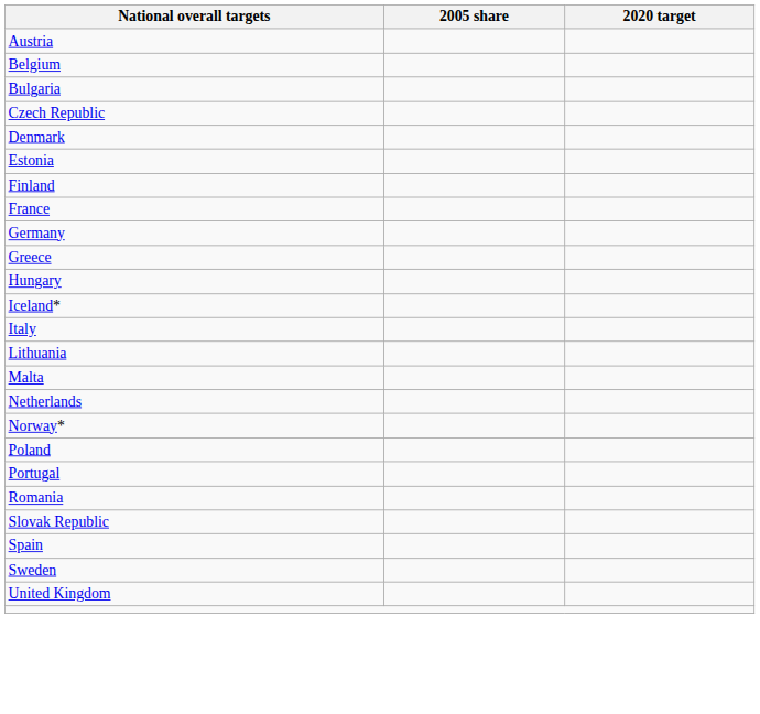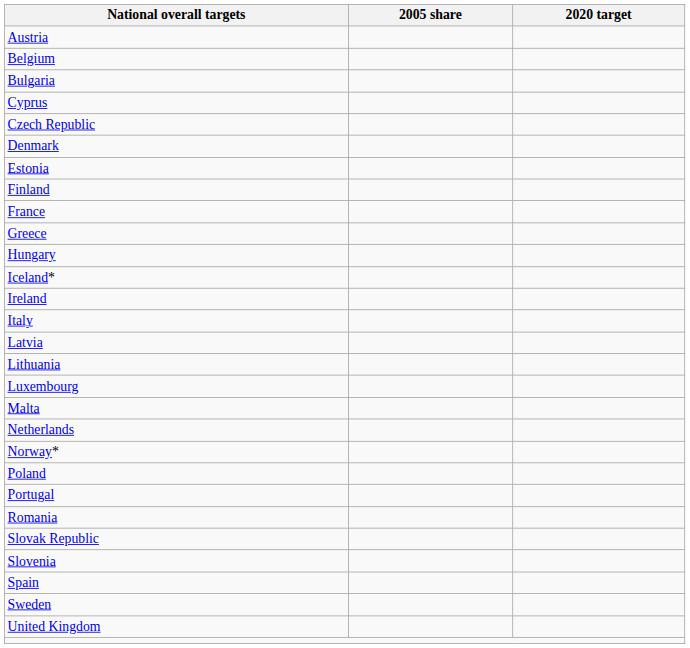 <table class="wikitable sortable" width="50%">
 <tr class="hintergrundfarbe5" valign="top">
 <th>National overall targets</th>
 <th>2005 share</th>
 <th>2020 target</th>
 </tr>
 <tr>
 <td><a href='#'>Austria</a></td>
 <td align="right"></td>
 <td align="right"></td>
 </tr>
 <tr>
 <td><a href='#'>Belgium</a></td>
 <td align="right"></td>
 <td align="right"></td>
 </tr>
 <tr>
 <td><a href='#'>Bulgaria</a></td>
+<td align="right"></td>
+<td align="right"></td>
+</tr>
+<tr>
+<td><a href='#'>Cyprus</a></td>
 <td align="right"></td>
 <td align="right"></td>
 </tr>
 <tr>
 <td><a href='#'>Czech Republic</a></td>
 <td align="right"></td>
 <td align="right"></td>
 </tr>
 <tr>
 <td><a href='#'>Denmark</a></td>
 <td align="right"></td>
 <td align="right"></td>
 </tr>
 <tr>
 <td><a href='#'>Estonia</a></td>
 <td align="right"></td>
 <td align="right"></td>
 </tr>
 <tr>
 <td><a href='#'>Finland</a></td>
 <td align="right"></td>
 <td align="right"></td>
 </tr>
 <tr>
 <td><a href='#'>France</a></td>
 <td align="right"></td>
 <td align="right"></td>
 </tr>
 <tr>
-<td><a href='#'>Germany</a></td>
-<td align="right"></td>
-<td align="right"></td>
-</tr>
-<tr>
 <td><a href='#'>Greece</a></td>
 <td align="right"></td>
 <td align="right"></td>
 </tr>
 <tr>
 <td><a href='#'>Hungary</a></td>
 <td align="right"></td>
 <td align="right"></td>
 </tr>
 <tr>
 <td><a href='#'>Iceland</a>*</td>
 <td align="right"></td>
 <td align="right"></td>
 </tr>
 <tr>
+<td><a href='#'>Ireland</a></td>
+<td align="right"></td>
+<td align="right"></td>
+</tr>
+<tr>
 <td><a href='#'>Italy</a></td>
 <td align="right"></td>
 <td align="right"></td>
 </tr>
 <tr>
+<td><a href='#'>Latvia</a></td>
+<td align="right"></td>
+<td align="right"></td>
+</tr>
+<tr>
 <td><a href='#'>Lithuania</a></td>
+<td align="right"></td>
+<td align="right"></td>
+</tr>
+<tr>
+<td><a href='#'>Luxembourg</a></td>
 <td align="right"></td>
 <td align="right"></td>
 </tr>
 <tr>
 <td><a href='#'>Malta</a></td>
 <td align="right"></td>
 <td align="right"></td>
 </tr>
 <tr>
 <td><a href='#'>Netherlands</a></td>
 <td align="right"></td>
 <td align="right"></td>
 </tr>
 <tr>
 <td><a href='#'>Norway</a>*</td>
 <td align="right"></td>
 <td align="right"></td>
 </tr>
 <tr>
 <td><a href='#'>Poland</a></td>
 <td align="right"></td>
 <td align="right"></td>
 </tr>
 <tr>
 <td><a href='#'>Portugal</a></td>
 <td align="right"></td>
 <td align="right"></td>
 </tr>
 <tr>
 <td><a href='#'>Romania</a></td>
 <td align="right"></td>
 <td align="right"></td>
 </tr>
 <tr>
 <td><a href='#'>Slovak Republic</a></td>
 <td align="right"></td>
 <td align="right"></td>
 </tr>
 <tr>
+<td><a href='#'>Slovenia</a></td>
+<td align="right"></td>
+<td align="right"></td>
+</tr>
+<tr>
 <td><a href='#'>Spain</a></td>
 <td align="right"></td>
 <td align="right"></td>
 </tr>
 <tr>
 <td><a href='#'>Sweden</a></td>
 <td align="right"></td>
 <td align="right"></td>
 </tr>
 <tr>
 <td><a href='#'>United Kingdom</a></td>
 <td align="right"></td>
 <td align="right"></td>
 </tr>
 <tr class="sortbottom">
 <td colspan="3" align="left"></td>
 </tr>
 </table>
